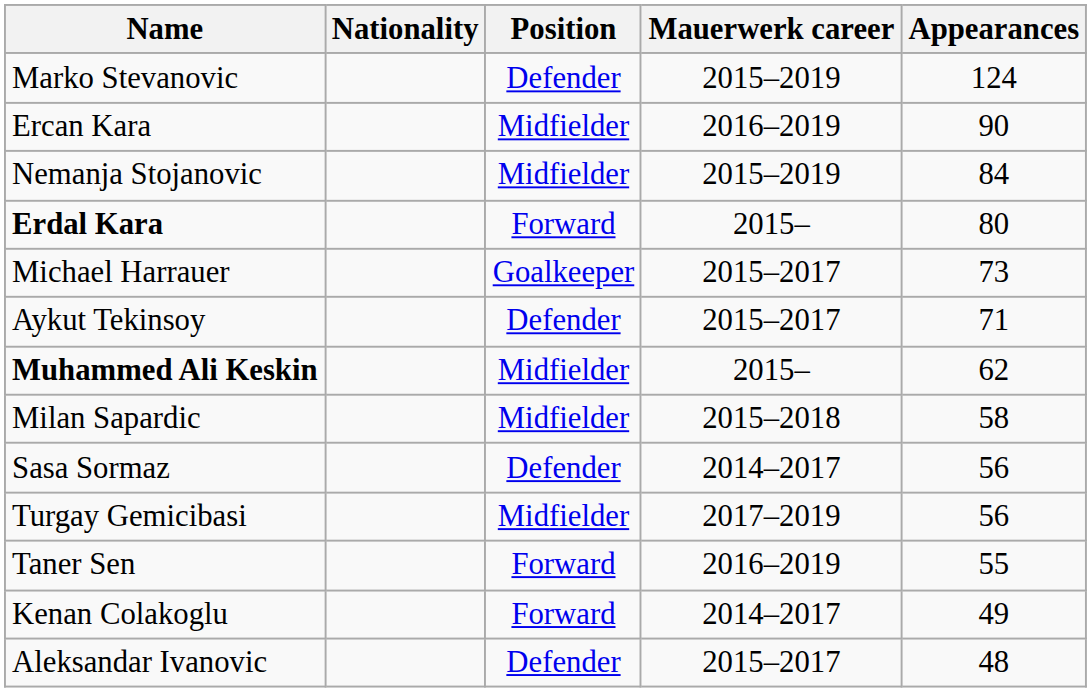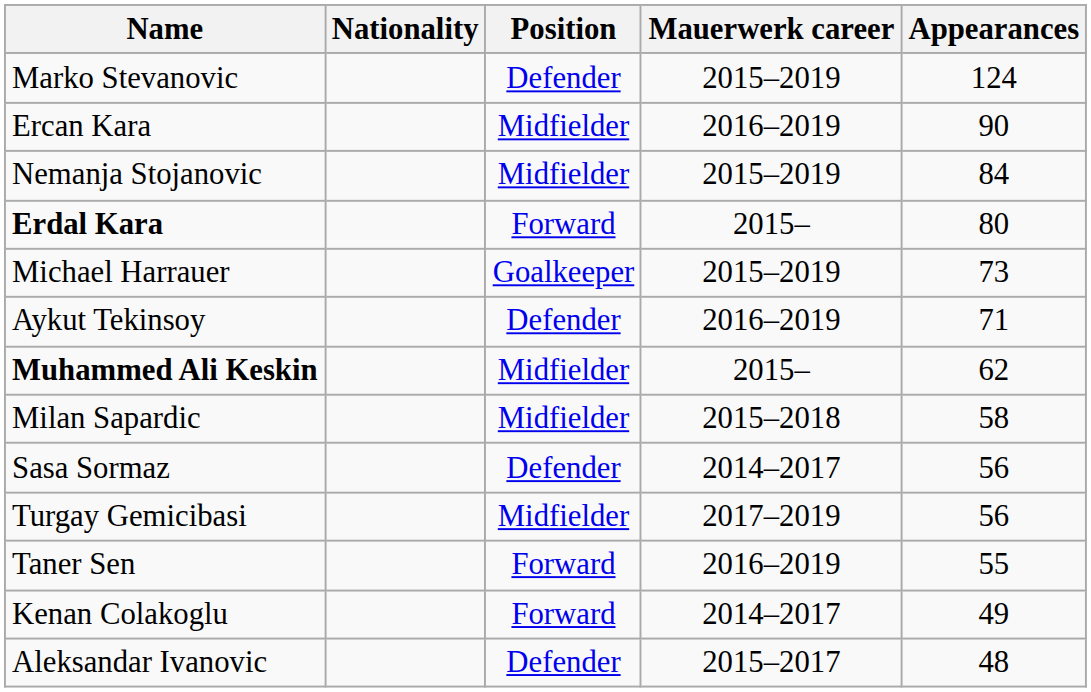 <table class="wikitable sortable" style="text-align: center;">
 <tr>
 <th>Name</th>
 <th>Nationality</th>
 <th>Position</th>
 <th>Mauerwerk career</th>
 <th>Appearances</th>
 </tr>
 <tr>
 <td align=left>Marko Stevanovic</td>
 <td align=left></td>
 <td><a href='#'>Defender</a></td>
 <td>2015–2019</td>
 <td>124</td>
 </tr>
 <tr>
 <td align=left>Ercan Kara</td>
 <td align=left></td>
 <td><a href='#'>Midfielder</a></td>
 <td>2016–2019</td>
 <td>90</td>
 </tr>
 <tr>
 <td align=left>Nemanja Stojanovic</td>
 <td align=left></td>
 <td><a href='#'>Midfielder</a></td>
 <td>2015–2019</td>
 <td>84</td>
 </tr>
 <tr>
 <td align=left><strong>Erdal Kara</strong></td>
 <td align=left></td>
 <td><a href='#'>Forward</a></td>
 <td>2015–</td>
 <td>80</td>
 </tr>
 <tr>
 <td align=left>Michael Harrauer</td>
 <td align=left></td>
 <td><a href='#'>Goalkeeper</a></td>
-<td>2015–2017</td>
+<td>2015–2019</td>
 <td>73</td>
 </tr>
 <tr>
 <td align=left>Aykut Tekinsoy</td>
 <td align=left></td>
 <td><a href='#'>Defender</a></td>
-<td>2015–2017</td>
+<td>2016–2019</td>
 <td>71</td>
 </tr>
 <tr>
 <td align=left><strong>Muhammed Ali Keskin</strong></td>
 <td align=left></td>
 <td><a href='#'>Midfielder</a></td>
 <td>2015–</td>
 <td>62</td>
 </tr>
 <tr>
 <td align=left>Milan Sapardic</td>
 <td align=left></td>
 <td><a href='#'>Midfielder</a></td>
 <td>2015–2018</td>
 <td>58</td>
 </tr>
 <tr>
 <td align=left>Sasa Sormaz</td>
 <td align=left></td>
 <td><a href='#'>Defender</a></td>
 <td>2014–2017</td>
 <td>56</td>
 </tr>
 <tr>
 <td align=left>Turgay Gemicibasi</td>
 <td align=left></td>
 <td><a href='#'>Midfielder</a></td>
 <td>2017–2019</td>
 <td>56</td>
 </tr>
 <tr>
 <td align=left>Taner Sen</td>
 <td align=left></td>
 <td><a href='#'>Forward</a></td>
 <td>2016–2019</td>
 <td>55</td>
 </tr>
 <tr>
 <td align=left>Kenan Colakoglu</td>
 <td align=left></td>
 <td><a href='#'>Forward</a></td>
 <td>2014–2017</td>
 <td>49</td>
 </tr>
 <tr>
 <td align=left>Aleksandar Ivanovic</td>
 <td align=left></td>
 <td><a href='#'>Defender</a></td>
 <td>2015–2017</td>
 <td>48</td>
 </tr>
 </table>
